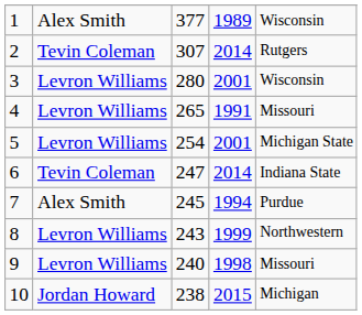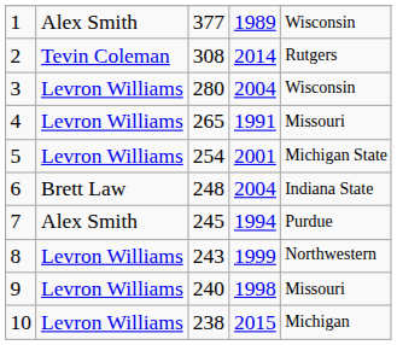 <table class="wikitable">
 <tr>
 </tr>
 <tr>
 <td>1</td>
 <td>Alex Smith</td>
 <td>377</td>
 <td><a href='#'>1989</a></td>
 <td style="font-size:80%;">Wisconsin</td>
 </tr>
 <tr>
 <td>2</td>
 <td><a href='#'>Tevin Coleman</a></td>
-<td>307</td>
+<td>308</td>
 <td><a href='#'>2014</a></td>
 <td style="font-size:80%;">Rutgers</td>
 </tr>
 <tr>
 <td>3</td>
 <td><a href='#'>Levron Williams</a></td>
 <td>280</td>
-<td><a href='#'>2001</a></td>
+<td><a href='#'>2004</a></td>
 <td style="font-size:80%;">Wisconsin</td>
 </tr>
 <tr>
 <td>4</td>
 <td><a href='#'>Levron Williams</a></td>
 <td>265</td>
 <td><a href='#'>1991</a></td>
 <td style="font-size:80%;">Missouri</td>
 </tr>
 <tr>
 <td>5</td>
 <td><a href='#'>Levron Williams</a></td>
 <td>254</td>
 <td><a href='#'>2001</a></td>
 <td style="font-size:80%;">Michigan State</td>
 </tr>
 <tr>
 <td>6</td>
-<td><a href='#'>Tevin Coleman</a></td>
-<td>247</td>
-<td><a href='#'>2014</a></td>
+<td>Brett Law</td>
+<td>248</td>
+<td><a href='#'>2004</a></td>
 <td style="font-size:80%;">Indiana State</td>
 </tr>
 <tr>
 <td>7</td>
 <td>Alex Smith</td>
 <td>245</td>
 <td><a href='#'>1994</a></td>
 <td style="font-size:80%;">Purdue</td>
 </tr>
 <tr>
 <td>8</td>
 <td><a href='#'>Levron Williams</a></td>
 <td>243</td>
 <td><a href='#'>1999</a></td>
 <td style="font-size:80%;">Northwestern</td>
 </tr>
 <tr>
 <td>9</td>
 <td><a href='#'>Levron Williams</a></td>
 <td>240</td>
 <td><a href='#'>1998</a></td>
 <td style="font-size:80%;">Missouri</td>
 </tr>
 <tr>
 <td>10</td>
-<td><a href='#'>Jordan Howard</a></td>
+<td><a href='#'>Levron Williams</a></td>
 <td>238</td>
 <td><a href='#'>2015</a></td>
 <td style="font-size:80%;">Michigan</td>
 </tr>
 </table>
